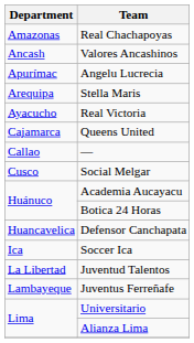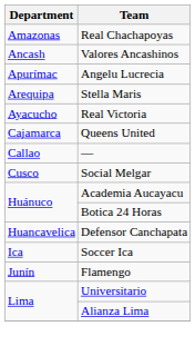 <table class="wikitable">
 <tr>
 <th>Department</th>
 <th>Team</th>
 </tr>
 <tr>
 <td><a href='#'>Amazonas</a></td>
 <td>Real Chachapoyas</td>
 </tr>
 <tr>
 <td><a href='#'>Ancash</a></td>
 <td>Valores Ancashinos</td>
 </tr>
 <tr>
 <td><a href='#'>Apurímac</a></td>
 <td>Angelu Lucrecia</td>
 </tr>
 <tr>
 <td><a href='#'>Arequipa</a></td>
 <td>Stella Maris</td>
 </tr>
 <tr>
 <td><a href='#'>Ayacucho</a></td>
 <td>Real Victoria</td>
 </tr>
 <tr>
 <td><a href='#'>Cajamarca</a></td>
 <td>Queens United</td>
 </tr>
 <tr>
 <td><a href='#'>Callao</a></td>
 <td>—</td>
 </tr>
 <tr>
 <td><a href='#'>Cusco</a></td>
 <td>Social Melgar</td>
 </tr>
 <tr>
 <td rowspan="2"><a href='#'>Huánuco</a></td>
 <td>Academia Aucayacu</td>
 </tr>
 <tr>
 <td>Botica 24 Horas</td>
 </tr>
 <tr>
 <td><a href='#'>Huancavelica</a></td>
 <td>Defensor Canchapata</td>
 </tr>
 <tr>
 <td><a href='#'>Ica</a></td>
 <td>Soccer Ica</td>
 </tr>
 <tr>
-<td><a href='#'>La Libertad</a></td>
-<td>Juventud Talentos</td>
-</tr>
-<tr>
-<td><a href='#'>Lambayeque</a></td>
-<td>Juventus Ferreñafe</td>
+<td><a href='#'>Junín</a></td>
+<td>Flamengo</td>
 </tr>
 <tr>
 <td rowspan="2"><a href='#'>Lima</a></td>
 <td><a href='#'>Universitario</a></td>
 </tr>
 <tr>
 <td><a href='#'>Alianza Lima</a></td>
 </tr>
 <tr>
 </tr>
 </table>
